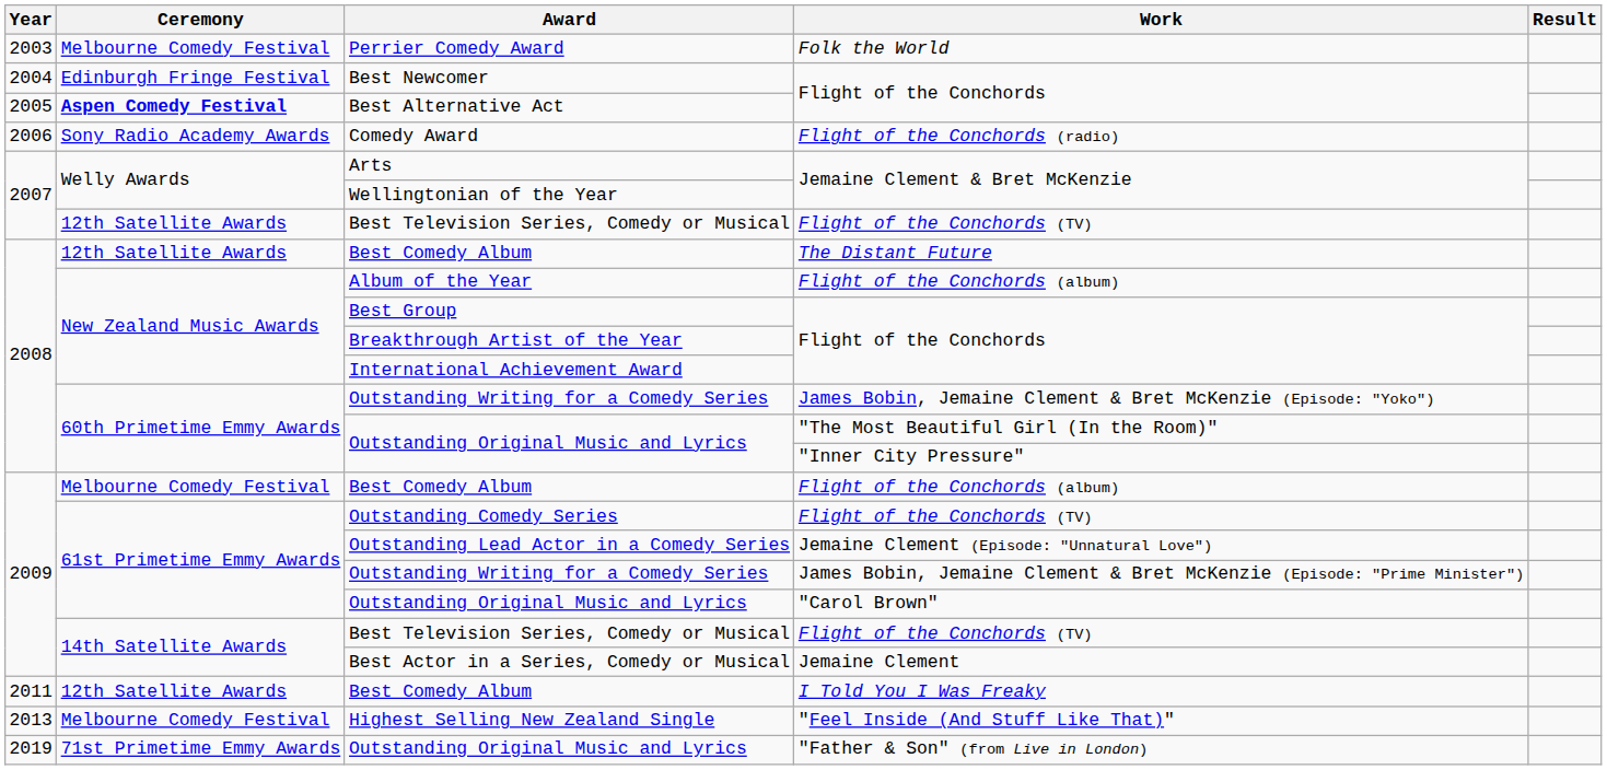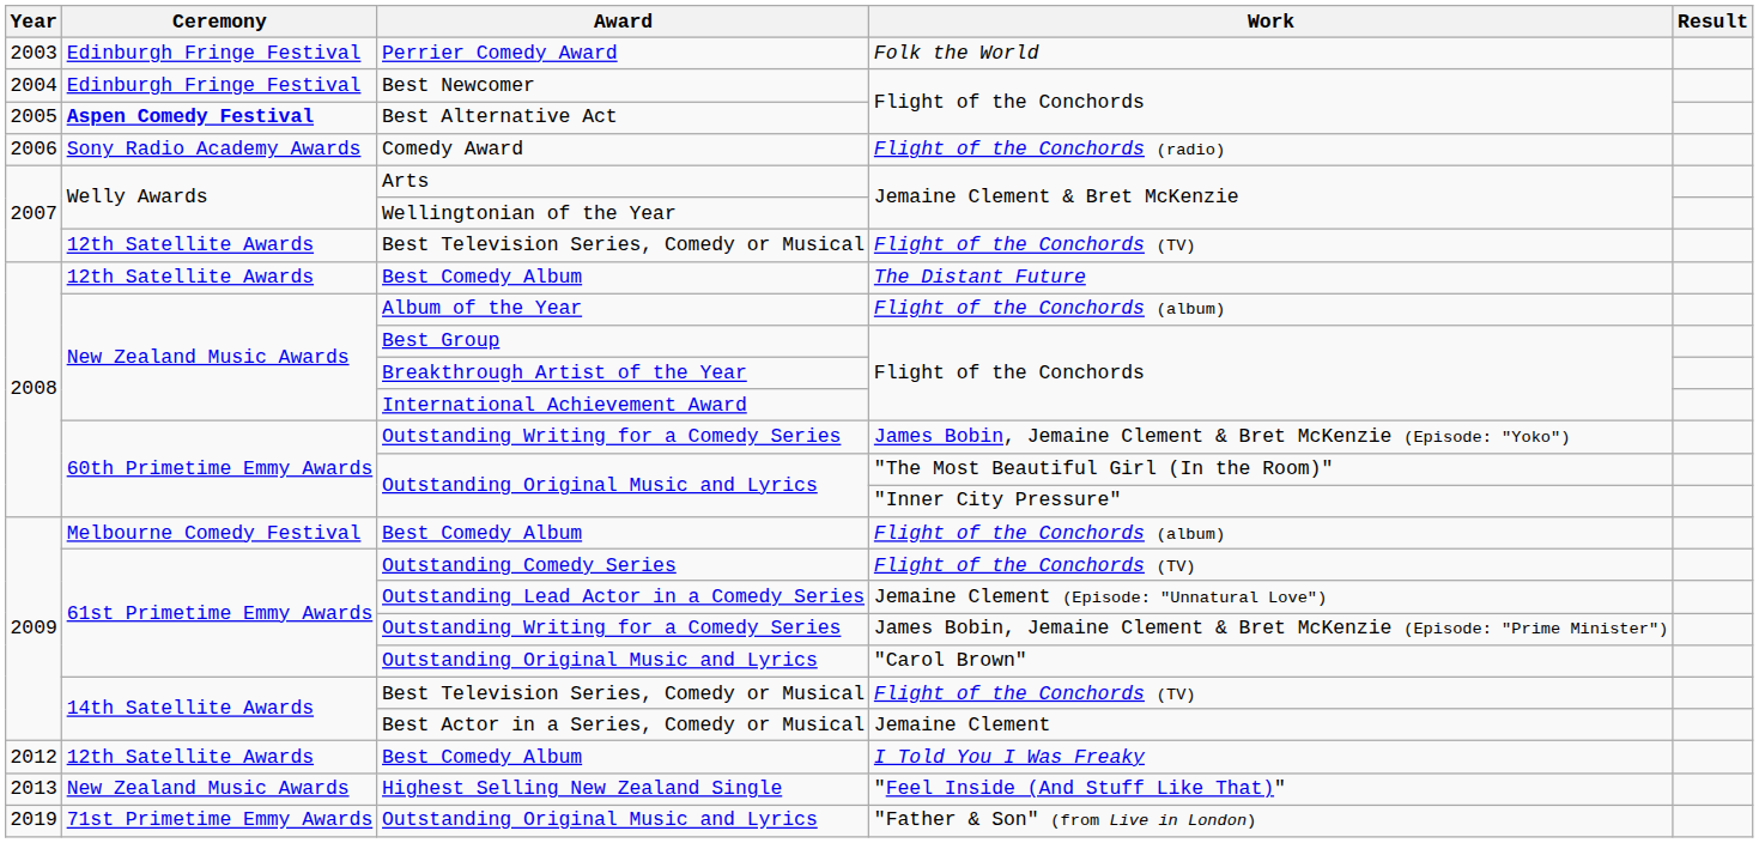 <table class="wikitable">
 <tr>
 <th>Year</th>
 <th>Ceremony</th>
 <th>Award</th>
 <th>Work</th>
 <th>Result</th>
 </tr>
 <tr>
 <td>2003</td>
-<td><a href='#'>Melbourne Comedy Festival</a></td>
+<td><a href='#'>Edinburgh Fringe Festival</a></td>
 <td><a href='#'>Perrier Comedy Award</a></td>
 <td><em>Folk the World</em></td>
 <td></td>
 </tr>
 <tr>
 <td>2004</td>
 <td><a href='#'>Edinburgh Fringe Festival</a></td>
 <td>Best Newcomer</td>
 <td rowspan="2">Flight of the Conchords</td>
 <td></td>
 </tr>
 <tr>
 <td>2005</td>
 <td><strong><a href='#'>Aspen Comedy Festival</a></strong></td>
 <td>Best Alternative Act</td>
 <td></td>
 </tr>
 <tr>
 <td>2006</td>
 <td><a href='#'>Sony Radio Academy Awards</a></td>
 <td>Comedy Award</td>
 <td><a href='#'><em>Flight of the Conchords</em></a> <small>(radio)</small></td>
 <td></td>
 </tr>
 <tr>
 <td rowspan="3">2007</td>
 <td rowspan="2">Welly Awards</td>
 <td>Arts</td>
 <td rowspan="2">Jemaine Clement & Bret McKenzie</td>
 <td></td>
 </tr>
 <tr>
 <td>Wellingtonian of the Year</td>
 <td></td>
 </tr>
 <tr>
 <td><a href='#'>12th Satellite Awards</a></td>
 <td>Best Television Series, Comedy or Musical</td>
 <td><em><a href='#'>Flight of the Conchords</a></em> <small>(TV)</small></td>
 <td></td>
 </tr>
 <tr>
 <td rowspan="8">2008</td>
 <td><a href='#'>12th Satellite Awards</a></td>
 <td><a href='#'>Best Comedy Album</a></td>
 <td><em><a href='#'>The Distant Future</a></em></td>
 <td></td>
 </tr>
 <tr>
 <td rowspan="4"><a href='#'>New Zealand Music Awards</a></td>
 <td><a href='#'>Album of the Year</a></td>
 <td><em><a href='#'>Flight of the Conchords</a></em> <small>(album)</small></td>
 <td></td>
 </tr>
 <tr>
 <td><a href='#'>Best Group</a></td>
 <td rowspan="3">Flight of the Conchords</td>
 <td></td>
 </tr>
 <tr>
 <td><a href='#'>Breakthrough Artist of the Year</a></td>
 <td></td>
 </tr>
 <tr>
 <td><a href='#'>International Achievement Award</a></td>
 <td></td>
 </tr>
 <tr>
 <td rowspan="3"><a href='#'>60th Primetime Emmy Awards</a></td>
 <td><a href='#'>Outstanding Writing for a Comedy Series</a></td>
 <td><a href='#'>James Bobin</a>, Jemaine Clement & Bret McKenzie <small>(Episode: "Yoko")</small></td>
 <td></td>
 </tr>
 <tr>
 <td rowspan="2"><a href='#'>Outstanding Original Music and Lyrics</a></td>
 <td>"The Most Beautiful Girl (In the Room)"</td>
 <td></td>
 </tr>
 <tr>
 <td>"Inner City Pressure"</td>
 <td></td>
 </tr>
 <tr>
 <td rowspan="7">2009</td>
 <td><a href='#'>Melbourne Comedy Festival</a></td>
 <td><a href='#'>Best Comedy Album</a></td>
 <td><em><a href='#'>Flight of the Conchords</a></em> <small>(album)</small></td>
 <td></td>
 </tr>
 <tr>
 <td rowspan="4"><a href='#'>61st Primetime Emmy Awards</a></td>
 <td><a href='#'>Outstanding Comedy Series</a></td>
 <td><em><a href='#'>Flight of the Conchords</a></em> <small>(TV)</small></td>
 <td></td>
 </tr>
 <tr>
 <td><a href='#'>Outstanding Lead Actor in a Comedy Series</a></td>
 <td>Jemaine Clement <small>(Episode: "Unnatural Love")</small></td>
 <td></td>
 </tr>
 <tr>
 <td><a href='#'>Outstanding Writing for a Comedy Series</a></td>
 <td>James Bobin, Jemaine Clement & Bret McKenzie <small>(Episode: "Prime Minister")</small></td>
 <td></td>
 </tr>
 <tr>
 <td><a href='#'>Outstanding Original Music and Lyrics</a></td>
 <td>"Carol Brown"</td>
 <td></td>
 </tr>
 <tr>
 <td rowspan="2"><a href='#'>14th Satellite Awards</a></td>
 <td>Best Television Series, Comedy or Musical</td>
 <td><em><a href='#'>Flight of the Conchords</a></em> <small>(TV)</small></td>
 <td></td>
 </tr>
 <tr>
 <td>Best Actor in a Series, Comedy or Musical</td>
 <td>Jemaine Clement</td>
 <td></td>
 </tr>
 <tr>
-<td>2011</td>
+<td>2012</td>
 <td><a href='#'>12th Satellite Awards</a></td>
 <td><a href='#'>Best Comedy Album</a></td>
 <td><em><a href='#'>I Told You I Was Freaky</a></em></td>
 <td></td>
 </tr>
 <tr>
 <td>2013</td>
-<td><a href='#'>Melbourne Comedy Festival</a></td>
+<td><a href='#'>New Zealand Music Awards</a></td>
 <td><a href='#'>Highest Selling New Zealand Single</a></td>
 <td>"<a href='#'>Feel Inside (And Stuff Like That)</a>"</td>
 <td></td>
 </tr>
 <tr>
 <td>2019</td>
 <td><a href='#'>71st Primetime Emmy Awards</a></td>
 <td><a href='#'>Outstanding Original Music and Lyrics</a></td>
 <td>"Father & Son" <small>(from <em>Live in London</em>)</small></td>
 <td></td>
 </tr>
 </table>
